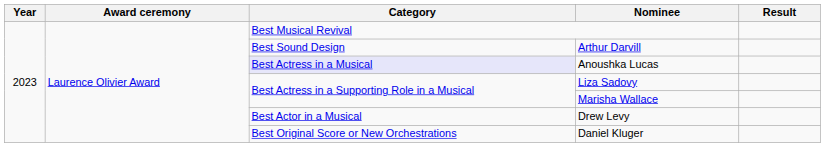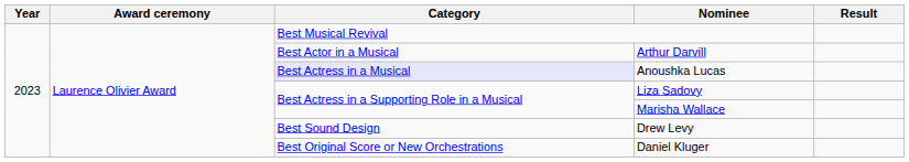 <table class="wikitable" width="95%">
 <tr>
 <th width="5%">Year</th>
 <th width="25%">Award ceremony</th>
 <th width="40%">Category</th>
 <th width="20%">Nominee</th>
 <th width="10%">Result</th>
 </tr>
 <tr>
 <td rowspan="7" align="center">2023</td>
 <td rowspan="7"><a href='#'>Laurence Olivier Award</a></td>
 <td colspan="2"><a href='#'>Best Musical Revival</a></td>
 <td></td>
 </tr>
 <tr>
-<td><a href='#'>Best Sound Design</a></td>
+<td><a href='#'>Best Actor in a Musical</a></td>
 <td><a href='#'>Arthur Darvill</a></td>
 <td></td>
 </tr>
 <tr>
 <td style="background: lavender;"><a href='#'>Best Actress in a Musical</a></td>
 <td>Anoushka Lucas</td>
 <td></td>
 </tr>
 <tr>
 <td rowspan="2"><a href='#'>Best Actress in a Supporting Role in a Musical</a></td>
 <td><a href='#'>Liza Sadovy</a></td>
 <td></td>
 </tr>
 <tr>
 <td><a href='#'>Marisha Wallace</a></td>
 <td></td>
 </tr>
 <tr>
-<td><a href='#'>Best Actor in a Musical</a></td>
+<td><a href='#'>Best Sound Design</a></td>
 <td>Drew Levy</td>
 <td></td>
 </tr>
 <tr>
 <td><a href='#'>Best Original Score or New Orchestrations</a></td>
 <td>Daniel Kluger</td>
 <td></td>
 </tr>
 </table>
